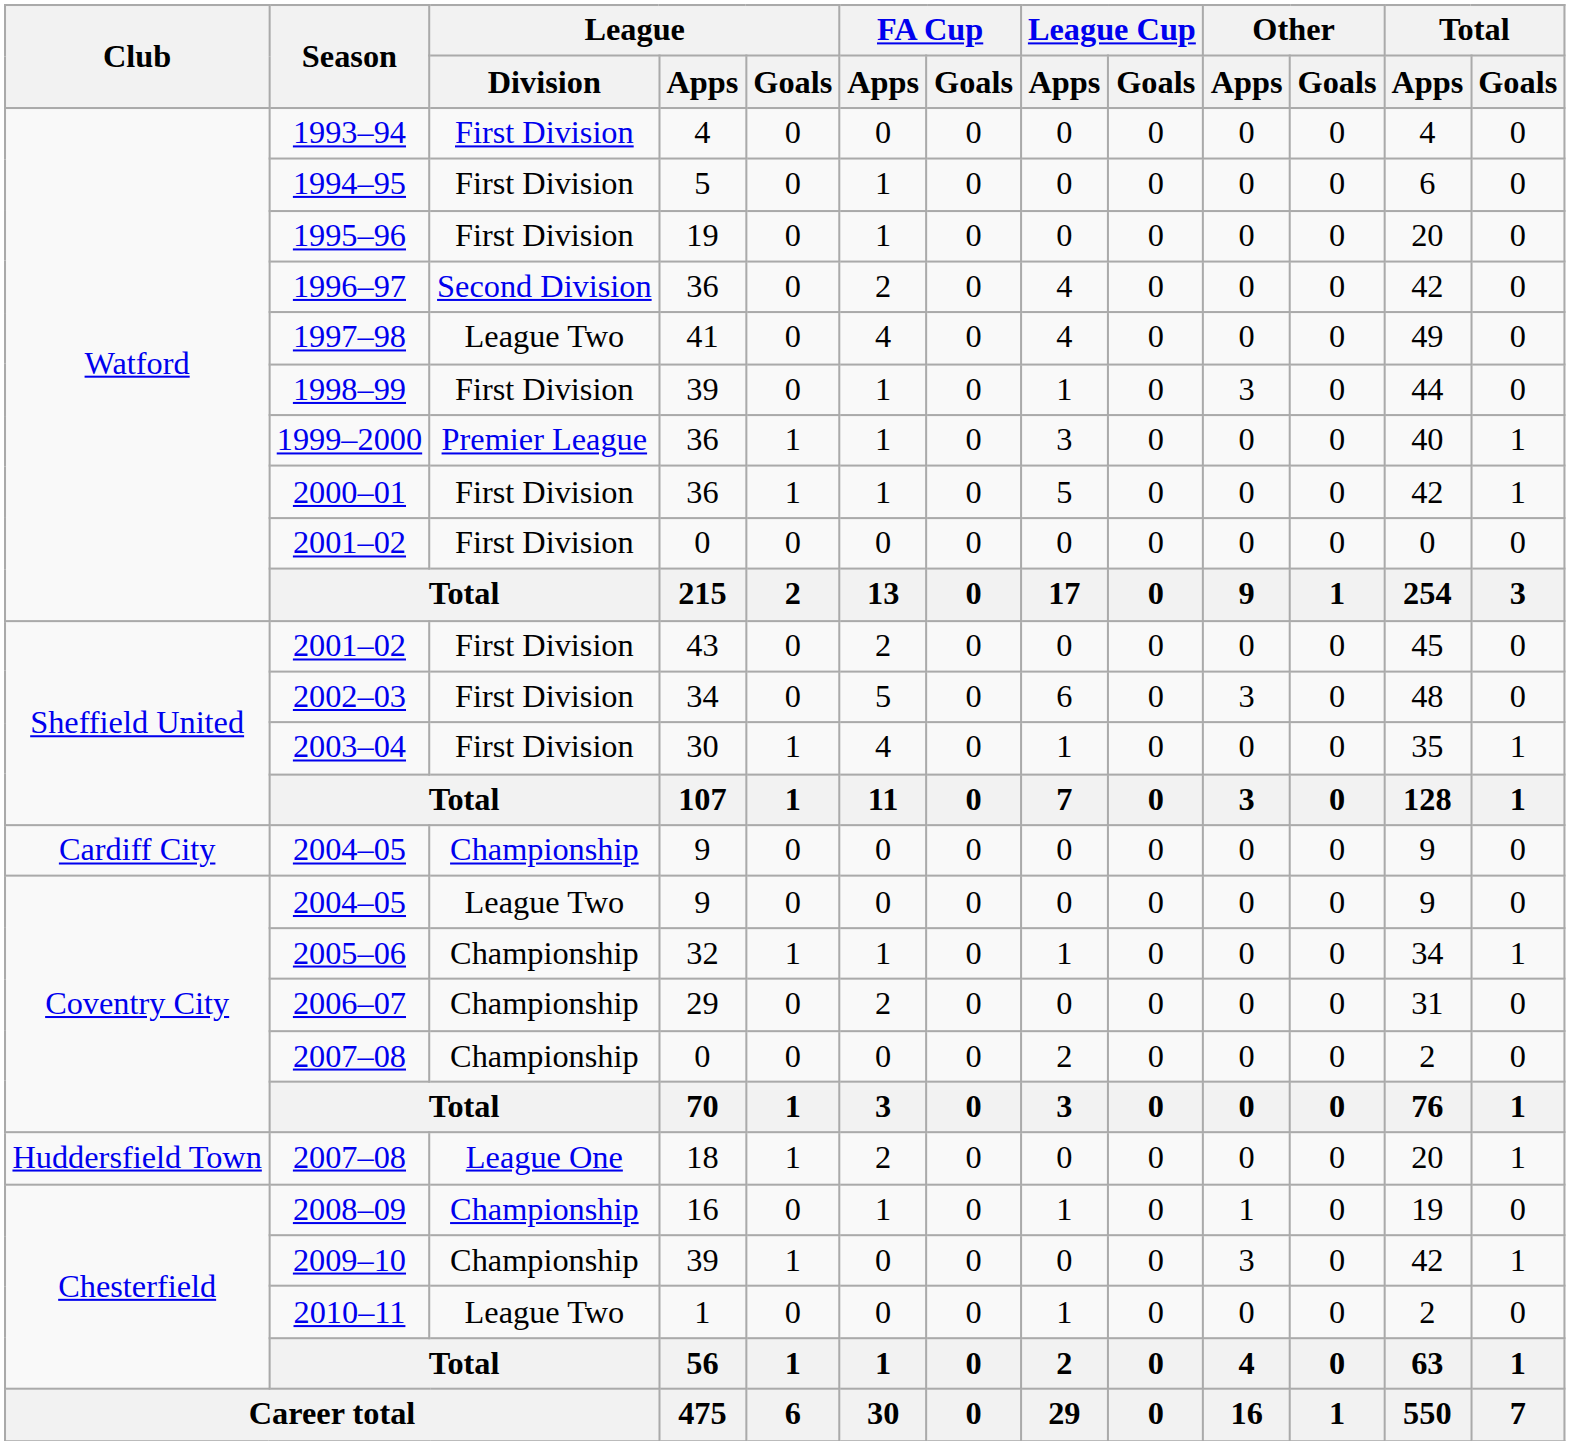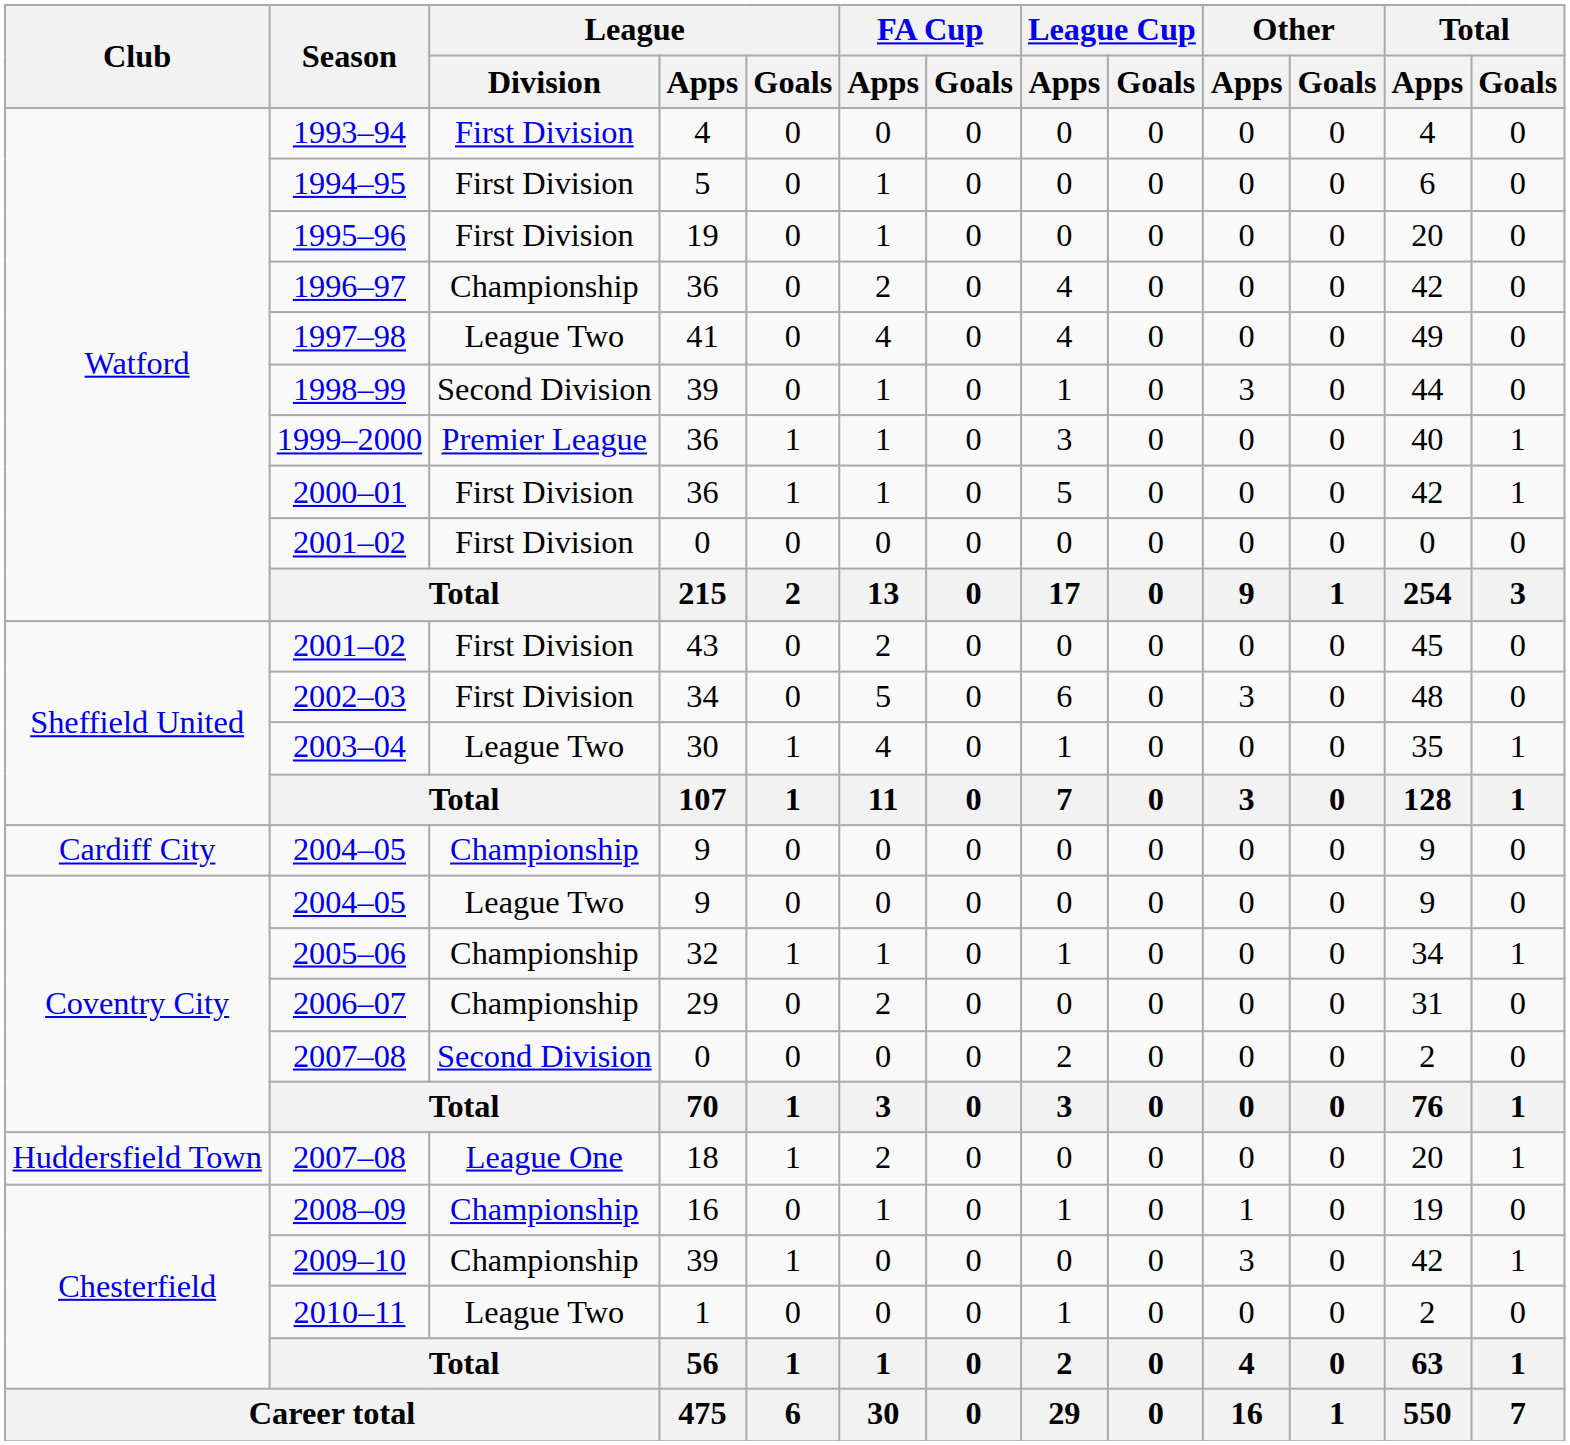 <table class="wikitable" style="text-align:center">
 <tr>
 <th rowspan="2">Club</th>
 <th rowspan="2">Season</th>
 <th colspan="3">League</th>
 <th colspan="2"><a href='#'>FA Cup</a></th>
 <th colspan="2"><a href='#'>League Cup</a></th>
 <th colspan="2">Other</th>
 <th colspan="2">Total</th>
 </tr>
 <tr>
 <th>Division</th>
 <th>Apps</th>
 <th>Goals</th>
 <th>Apps</th>
 <th>Goals</th>
 <th>Apps</th>
 <th>Goals</th>
 <th>Apps</th>
 <th>Goals</th>
 <th>Apps</th>
 <th>Goals</th>
 </tr>
 <tr>
 <td rowspan="10"><a href='#'>Watford</a></td>
 <td><a href='#'>1993–94</a></td>
 <td><a href='#'>First Division</a></td>
 <td>4</td>
 <td>0</td>
 <td>0</td>
 <td>0</td>
 <td>0</td>
 <td>0</td>
 <td>0</td>
 <td>0</td>
 <td>4</td>
 <td>0</td>
 </tr>
 <tr>
 <td><a href='#'>1994–95</a></td>
 <td>First Division</td>
 <td>5</td>
 <td>0</td>
 <td>1</td>
 <td>0</td>
 <td>0</td>
 <td>0</td>
 <td>0</td>
 <td>0</td>
 <td>6</td>
 <td>0</td>
 </tr>
 <tr>
 <td><a href='#'>1995–96</a></td>
 <td>First Division</td>
 <td>19</td>
 <td>0</td>
 <td>1</td>
 <td>0</td>
 <td>0</td>
 <td>0</td>
 <td>0</td>
 <td>0</td>
 <td>20</td>
 <td>0</td>
 </tr>
 <tr>
 <td><a href='#'>1996–97</a></td>
-<td><a href='#'>Second Division</a></td>
+<td>Championship</td>
 <td>36</td>
 <td>0</td>
 <td>2</td>
 <td>0</td>
 <td>4</td>
 <td>0</td>
 <td>0</td>
 <td>0</td>
 <td>42</td>
 <td>0</td>
 </tr>
 <tr>
 <td><a href='#'>1997–98</a></td>
 <td>League Two</td>
 <td>41</td>
 <td>0</td>
 <td>4</td>
 <td>0</td>
 <td>4</td>
 <td>0</td>
 <td>0</td>
 <td>0</td>
 <td>49</td>
 <td>0</td>
 </tr>
 <tr>
 <td><a href='#'>1998–99</a></td>
-<td>First Division</td>
+<td>Second Division</td>
 <td>39</td>
 <td>0</td>
 <td>1</td>
 <td>0</td>
 <td>1</td>
 <td>0</td>
 <td>3</td>
 <td>0</td>
 <td>44</td>
 <td>0</td>
 </tr>
 <tr>
 <td><a href='#'>1999–2000</a></td>
 <td><a href='#'>Premier League</a></td>
 <td>36</td>
 <td>1</td>
 <td>1</td>
 <td>0</td>
 <td>3</td>
 <td>0</td>
 <td>0</td>
 <td>0</td>
 <td>40</td>
 <td>1</td>
 </tr>
 <tr>
 <td><a href='#'>2000–01</a></td>
 <td>First Division</td>
 <td>36</td>
 <td>1</td>
 <td>1</td>
 <td>0</td>
 <td>5</td>
 <td>0</td>
 <td>0</td>
 <td>0</td>
 <td>42</td>
 <td>1</td>
 </tr>
 <tr>
 <td><a href='#'>2001–02</a></td>
 <td>First Division</td>
 <td>0</td>
 <td>0</td>
 <td>0</td>
 <td>0</td>
 <td>0</td>
 <td>0</td>
 <td>0</td>
 <td>0</td>
 <td>0</td>
 <td>0</td>
 </tr>
 <tr>
 <th colspan="2">Total</th>
 <th>215</th>
 <th>2</th>
 <th>13</th>
 <th>0</th>
 <th>17</th>
 <th>0</th>
 <th>9</th>
 <th>1</th>
 <th>254</th>
 <th>3</th>
 </tr>
 <tr>
 <td rowspan="4"><a href='#'>Sheffield United</a></td>
 <td><a href='#'>2001–02</a></td>
 <td>First Division</td>
 <td>43</td>
 <td>0</td>
 <td>2</td>
 <td>0</td>
 <td>0</td>
 <td>0</td>
 <td>0</td>
 <td>0</td>
 <td>45</td>
 <td>0</td>
 </tr>
 <tr>
 <td><a href='#'>2002–03</a></td>
 <td>First Division</td>
 <td>34</td>
 <td>0</td>
 <td>5</td>
 <td>0</td>
 <td>6</td>
 <td>0</td>
 <td>3</td>
 <td>0</td>
 <td>48</td>
 <td>0</td>
 </tr>
 <tr>
 <td><a href='#'>2003–04</a></td>
-<td>First Division</td>
+<td>League Two</td>
 <td>30</td>
 <td>1</td>
 <td>4</td>
 <td>0</td>
 <td>1</td>
 <td>0</td>
 <td>0</td>
 <td>0</td>
 <td>35</td>
 <td>1</td>
 </tr>
 <tr>
 <th colspan="2">Total</th>
 <th>107</th>
 <th>1</th>
 <th>11</th>
 <th>0</th>
 <th>7</th>
 <th>0</th>
 <th>3</th>
 <th>0</th>
 <th>128</th>
 <th>1</th>
 </tr>
 <tr>
 <td><a href='#'>Cardiff City</a></td>
 <td><a href='#'>2004–05</a></td>
 <td><a href='#'>Championship</a></td>
 <td>9</td>
 <td>0</td>
 <td>0</td>
 <td>0</td>
 <td>0</td>
 <td>0</td>
 <td>0</td>
 <td>0</td>
 <td>9</td>
 <td>0</td>
 </tr>
 <tr>
 <td rowspan="5"><a href='#'>Coventry City</a></td>
 <td><a href='#'>2004–05</a></td>
 <td>League Two</td>
 <td>9</td>
 <td>0</td>
 <td>0</td>
 <td>0</td>
 <td>0</td>
 <td>0</td>
 <td>0</td>
 <td>0</td>
 <td>9</td>
 <td>0</td>
 </tr>
 <tr>
 <td><a href='#'>2005–06</a></td>
 <td>Championship</td>
 <td>32</td>
 <td>1</td>
 <td>1</td>
 <td>0</td>
 <td>1</td>
 <td>0</td>
 <td>0</td>
 <td>0</td>
 <td>34</td>
 <td>1</td>
 </tr>
 <tr>
 <td><a href='#'>2006–07</a></td>
 <td>Championship</td>
 <td>29</td>
 <td>0</td>
 <td>2</td>
 <td>0</td>
 <td>0</td>
 <td>0</td>
 <td>0</td>
 <td>0</td>
 <td>31</td>
 <td>0</td>
 </tr>
 <tr>
 <td><a href='#'>2007–08</a></td>
-<td>Championship</td>
+<td><a href='#'>Second Division</a></td>
 <td>0</td>
 <td>0</td>
 <td>0</td>
 <td>0</td>
 <td>2</td>
 <td>0</td>
 <td>0</td>
 <td>0</td>
 <td>2</td>
 <td>0</td>
 </tr>
 <tr>
 <th colspan="2">Total</th>
 <th>70</th>
 <th>1</th>
 <th>3</th>
 <th>0</th>
 <th>3</th>
 <th>0</th>
 <th>0</th>
 <th>0</th>
 <th>76</th>
 <th>1</th>
 </tr>
 <tr>
 <td><a href='#'>Huddersfield Town</a></td>
 <td><a href='#'>2007–08</a></td>
 <td><a href='#'>League One</a></td>
 <td>18</td>
 <td>1</td>
 <td>2</td>
 <td>0</td>
 <td>0</td>
 <td>0</td>
 <td>0</td>
 <td>0</td>
 <td>20</td>
 <td>1</td>
 </tr>
 <tr>
 <td rowspan="4"><a href='#'>Chesterfield</a></td>
 <td><a href='#'>2008–09</a></td>
 <td><a href='#'>Championship</a></td>
 <td>16</td>
 <td>0</td>
 <td>1</td>
 <td>0</td>
 <td>1</td>
 <td>0</td>
 <td>1</td>
 <td>0</td>
 <td>19</td>
 <td>0</td>
 </tr>
 <tr>
 <td><a href='#'>2009–10</a></td>
 <td>Championship</td>
 <td>39</td>
 <td>1</td>
 <td>0</td>
 <td>0</td>
 <td>0</td>
 <td>0</td>
 <td>3</td>
 <td>0</td>
 <td>42</td>
 <td>1</td>
 </tr>
 <tr>
 <td><a href='#'>2010–11</a></td>
 <td>League Two</td>
 <td>1</td>
 <td>0</td>
 <td>0</td>
 <td>0</td>
 <td>1</td>
 <td>0</td>
 <td>0</td>
 <td>0</td>
 <td>2</td>
 <td>0</td>
 </tr>
 <tr>
 <th colspan="2">Total</th>
 <th>56</th>
 <th>1</th>
 <th>1</th>
 <th>0</th>
 <th>2</th>
 <th>0</th>
 <th>4</th>
 <th>0</th>
 <th>63</th>
 <th>1</th>
 </tr>
 <tr>
 <th colspan="3">Career total</th>
 <th>475</th>
 <th>6</th>
 <th>30</th>
 <th>0</th>
 <th>29</th>
 <th>0</th>
 <th>16</th>
 <th>1</th>
 <th>550</th>
 <th>7</th>
 </tr>
 </table>
